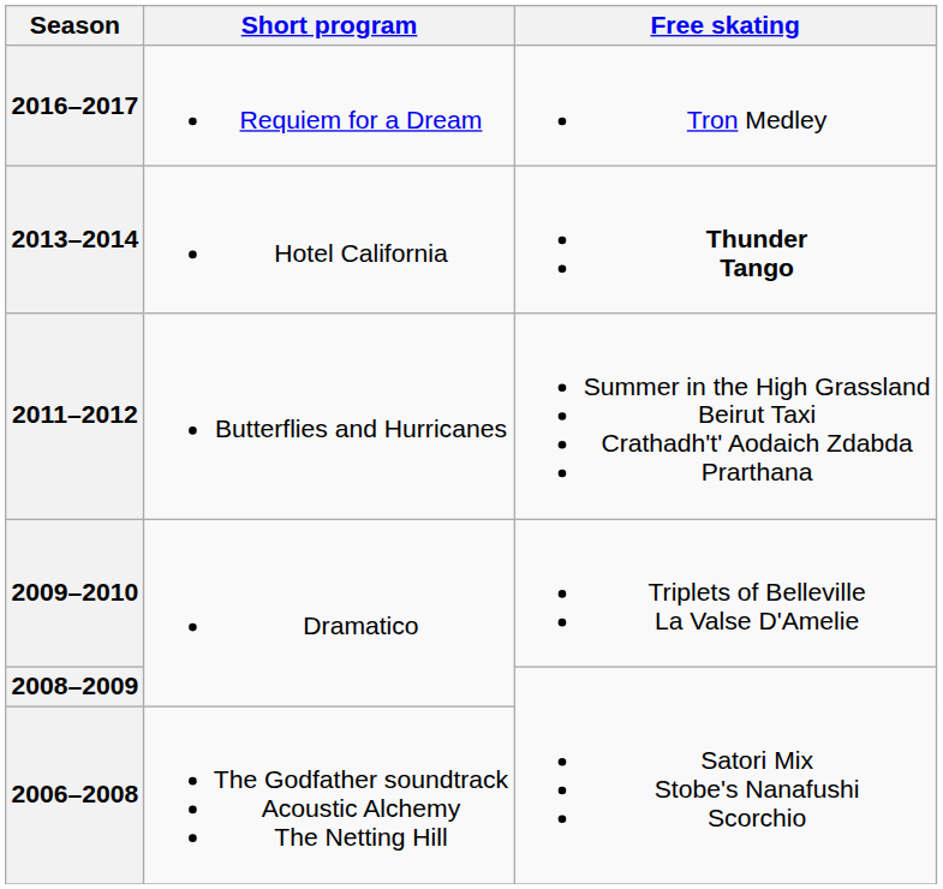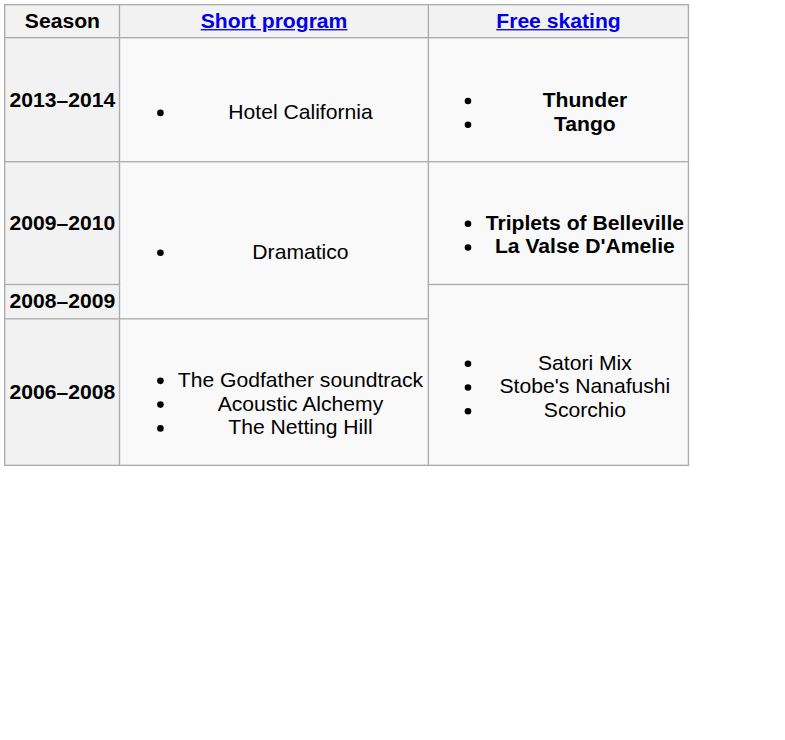 <table class=wikitable style=text-align:center>
 <tr>
 <th>Season</th>
 <th><a href='#'>Short program</a></th>
 <th><a href='#'>Free skating</a></th>
 </tr>
 <tr>
-<th>2016–2017</th>
-<td><br><ul><li><a href='#'>Requiem for a Dream</a> <br></li></ul></td>
-<td><br><ul><li><a href='#'>Tron</a> Medley <br></li></ul></td>
-</tr>
-<tr>
 <th>2013–2014 <br> </th>
 <td><br><ul><li>Hotel California</li></ul></td>
 <td><strong><br><ul><li>Thunder <br></li><li>Tango</li></ul></strong></td>
 </tr>
 <tr>
-<th>2011–2012 <br> </th>
-<td><br><ul><li>Butterflies and Hurricanes <br></li></ul></td>
-<td><br><ul><li>Summer in the High Grassland <br></li><li>Beirut Taxi <br></li><li>Crathadh't' Aodaich Zdabda <br></li><li>Prarthana <br></li></ul></td>
-</tr>
-<tr>
 <th>2009–2010 <br> </th>
 <td rowspan=2><br><ul><li>Dramatico <br></li></ul></td>
-<td><br><ul><li>Triplets of Belleville <br></li><li>La Valse D'Amelie <br></li></ul></td>
+<td><strong><br><ul><li>Triplets of Belleville <br></li><li>La Valse D'Amelie <br></li></ul></strong></td>
 </tr>
 <tr>
 <th>2008–2009 <br> </th>
 <td rowspan=2><br><ul><li>Satori Mix <br></li><li>Stobe's Nanafushi</li><li>Scorchio <br></li></ul></td>
 </tr>
 <tr>
 <th>2006–2008 <br> </th>
 <td><br><ul><li>The Godfather soundtrack <br></li><li>Acoustic Alchemy</li><li>The Netting Hill</li></ul></td>
 </tr>
 </table>
